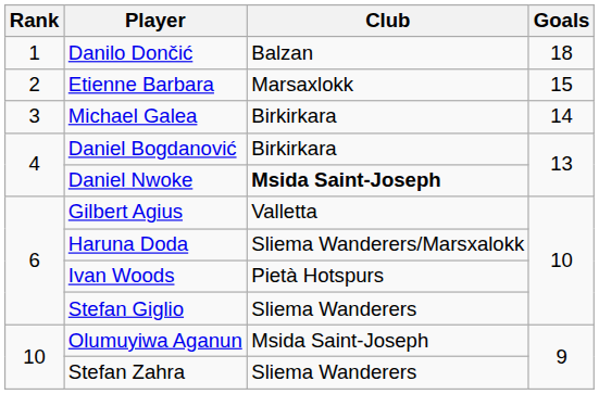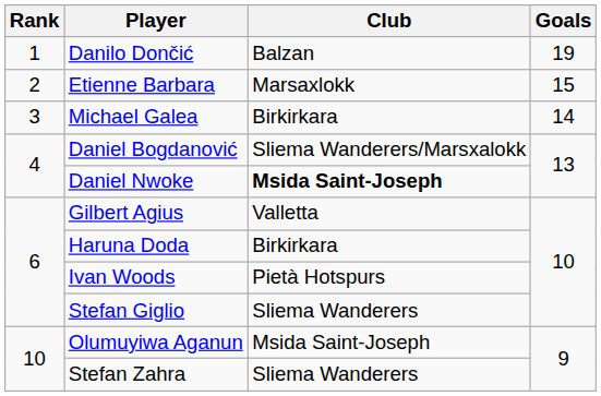 <table class="wikitable" style="text-align:center">
 <tr>
 <th>Rank</th>
 <th>Player</th>
 <th>Club</th>
 <th>Goals</th>
 </tr>
 <tr>
 <td>1</td>
 <td align="left"> <a href='#'>Danilo Dončić</a></td>
 <td align="left">Balzan</td>
-<td>18</td>
+<td>19</td>
 </tr>
 <tr>
 <td>2</td>
 <td align="left"> <a href='#'>Etienne Barbara</a></td>
 <td align="left">Marsaxlokk</td>
 <td>15</td>
 </tr>
 <tr>
 <td>3</td>
 <td align="left"> <a href='#'>Michael Galea</a></td>
 <td align="left">Birkirkara</td>
 <td>14</td>
 </tr>
 <tr>
 <td rowspan="2">4</td>
 <td align="left"> <a href='#'>Daniel Bogdanović</a></td>
-<td align="left">Birkirkara</td>
+<td align="left">Sliema Wanderers/Marsxalokk</td>
 <td rowspan="2">13</td>
 </tr>
 <tr>
 <td align="left"> <a href='#'>Daniel Nwoke</a></td>
 <td align="left"><strong>Msida Saint-Joseph</strong></td>
 </tr>
 <tr>
 <td rowspan="4">6</td>
 <td align="left"> <a href='#'>Gilbert Agius</a></td>
 <td align="left">Valletta</td>
 <td rowspan="4">10</td>
 </tr>
 <tr>
 <td align="left"> <a href='#'>Haruna Doda</a></td>
-<td align="left">Sliema Wanderers/Marsxalokk</td>
+<td align="left">Birkirkara</td>
 </tr>
 <tr>
 <td align="left"> <a href='#'>Ivan Woods</a></td>
 <td align="left">Pietà Hotspurs</td>
 </tr>
 <tr>
 <td align="left"> <a href='#'>Stefan Giglio</a></td>
 <td align="left">Sliema Wanderers</td>
 </tr>
 <tr>
 <td rowspan="2">10</td>
 <td align="left"> <a href='#'>Olumuyiwa Aganun</a></td>
 <td align="left">Msida Saint-Joseph</td>
 <td rowspan="2">9</td>
 </tr>
 <tr>
 <td align="left"> Stefan Zahra</td>
 <td align="left">Sliema Wanderers</td>
 </tr>
 </table>
